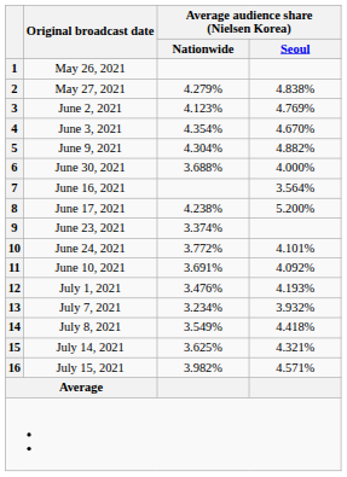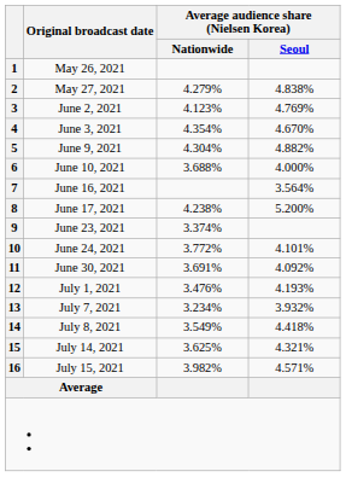 <table class="wikitable" style="text-align:center;max-width:500px; margin-left: auto; margin-right: auto; border: none;">
 <tr>
 </tr>
 <tr>
 <th rowspan="2"></th>
 <th rowspan="2">Original broadcast date</th>
 <th colspan="2">Average audience share<br>(Nielsen Korea)</th>
 </tr>
 <tr>
 <th width="110">Nationwide</th>
 <th width="110"><a href='#'>Seoul</a></th>
 </tr>
 <tr>
 <th>1</th>
 <td>May 26, 2021</td>
 <td> </td>
 <td> </td>
 </tr>
 <tr>
 <th>2</th>
 <td>May 27, 2021</td>
 <td>4.279% </td>
 <td>4.838% </td>
 </tr>
 <tr>
 <th>3</th>
 <td>June 2, 2021</td>
 <td>4.123% </td>
 <td>4.769% </td>
 </tr>
 <tr>
 <th>4</th>
 <td>June 3, 2021</td>
 <td>4.354% </td>
 <td>4.670% </td>
 </tr>
 <tr>
 <th>5</th>
 <td>June 9, 2021</td>
 <td>4.304% </td>
 <td>4.882% </td>
 </tr>
 <tr>
 <th>6</th>
-<td>June 30, 2021</td>
+<td>June 10, 2021</td>
 <td>3.688% </td>
 <td>4.000% </td>
 </tr>
 <tr>
 <th>7</th>
 <td>June 16, 2021</td>
 <td> </td>
 <td>3.564% </td>
 </tr>
 <tr>
 <th>8</th>
 <td>June 17, 2021</td>
 <td>4.238% </td>
 <td>5.200% </td>
 </tr>
 <tr>
 <th>9</th>
 <td>June 23, 2021</td>
 <td>3.374% </td>
 <td> </td>
 </tr>
 <tr>
 <th>10</th>
 <td>June 24, 2021</td>
 <td>3.772% </td>
 <td>4.101% </td>
 </tr>
 <tr>
 <th>11</th>
-<td>June 10, 2021</td>
+<td>June 30, 2021</td>
 <td>3.691% </td>
 <td>4.092% </td>
 </tr>
 <tr>
 <th>12</th>
 <td>July 1, 2021</td>
 <td>3.476% </td>
 <td>4.193% </td>
 </tr>
 <tr>
 <th>13</th>
 <td>July 7, 2021</td>
 <td>3.234% </td>
 <td>3.932% </td>
 </tr>
 <tr>
 <th>14</th>
 <td>July 8, 2021</td>
 <td>3.549% </td>
 <td>4.418% </td>
 </tr>
 <tr>
 <th>15</th>
 <td>July 14, 2021</td>
 <td>3.625% </td>
 <td>4.321% </td>
 </tr>
 <tr>
 <th>16</th>
 <td>July 15, 2021</td>
 <td>3.982% </td>
 <td>4.571% </td>
 </tr>
 <tr>
 <th colspan="2">Average</th>
 <th></th>
 <th></th>
 </tr>
 <tr>
 <td colspan="4"><br><ul><li></li><li></li></ul></td>
 </tr>
 </table>
